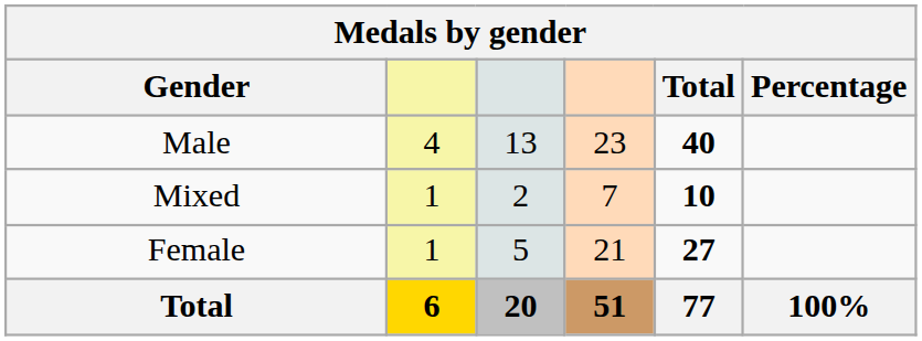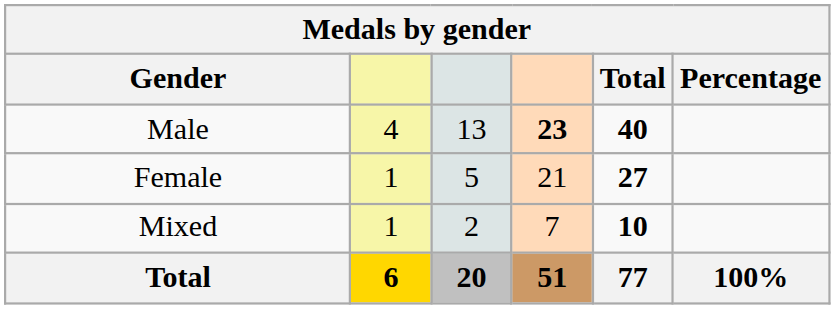 <table class="wikitable" style=font-size:85%;float:center;text-align:center>
 <tr>
 <th colspan=6><strong>Medals by gender</strong></th>
 </tr>
 <tr>
 <th width=150>Gender</th>
 <th scope="col" width=30 style="background:#F7F6A8;"></th>
 <th scope="col" width=30 style="background:#DCE5E5;"></th>
 <th scope="col" width=30 style="background:#FFDAB9;"></th>
 <th width=30>Total</th>
 <th width=30>Percentage</th>
 </tr>
 <tr>
 <td>Male</td>
 <td bgcolor=F7F6A8>4</td>
 <td bgcolor=DCE5E5>13</td>
-<td bgcolor=FFDAB9>23</td>
+<td bgcolor=FFDAB9><strong>23</strong></td>
 <td><strong>40</strong></td>
+<td></td>
+</tr>
+<tr>
+<td>Female</td>
+<td bgcolor=F7F6A8>1</td>
+<td bgcolor=DCE5E5>5</td>
+<td bgcolor=FFDAB9>21</td>
+<td><strong>27</strong></td>
 <td></td>
 </tr>
 <tr>
 <td>Mixed</td>
 <td bgcolor=F7F6A8>1</td>
 <td bgcolor=DCE5E5>2</td>
 <td bgcolor=FFDAB9>7</td>
 <td><strong>10</strong></td>
 <td></td>
 </tr>
 <tr>
-<td>Female</td>
-<td bgcolor=F7F6A8>1</td>
-<td bgcolor=DCE5E5>5</td>
-<td bgcolor=FFDAB9>21</td>
-<td><strong>27</strong></td>
-<td></td>
-</tr>
-<tr>
 <th>Total</th>
 <th style=background:gold>6</th>
 <th style=background:silver>20</th>
 <th style=background:#c96>51</th>
 <th>77</th>
 <th>100%</th>
 </tr>
 </table>
